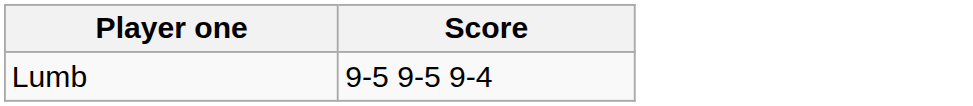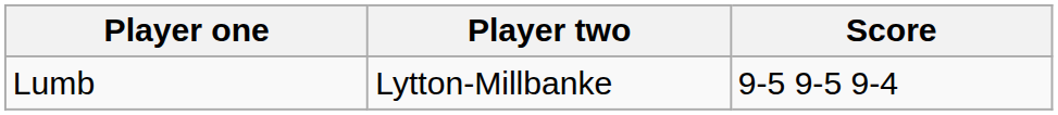 <table class="wikitable">
 <tr>
 <th width=170>Player one</th>
+<th width=170>Player two</th>
 <th width=150>Score</th>
 </tr>
 <tr>
 <td> Lumb</td>
+<td> Lytton-Millbanke</td>
 <td>9-5 9-5 9-4</td>
 </tr>
 </table>
